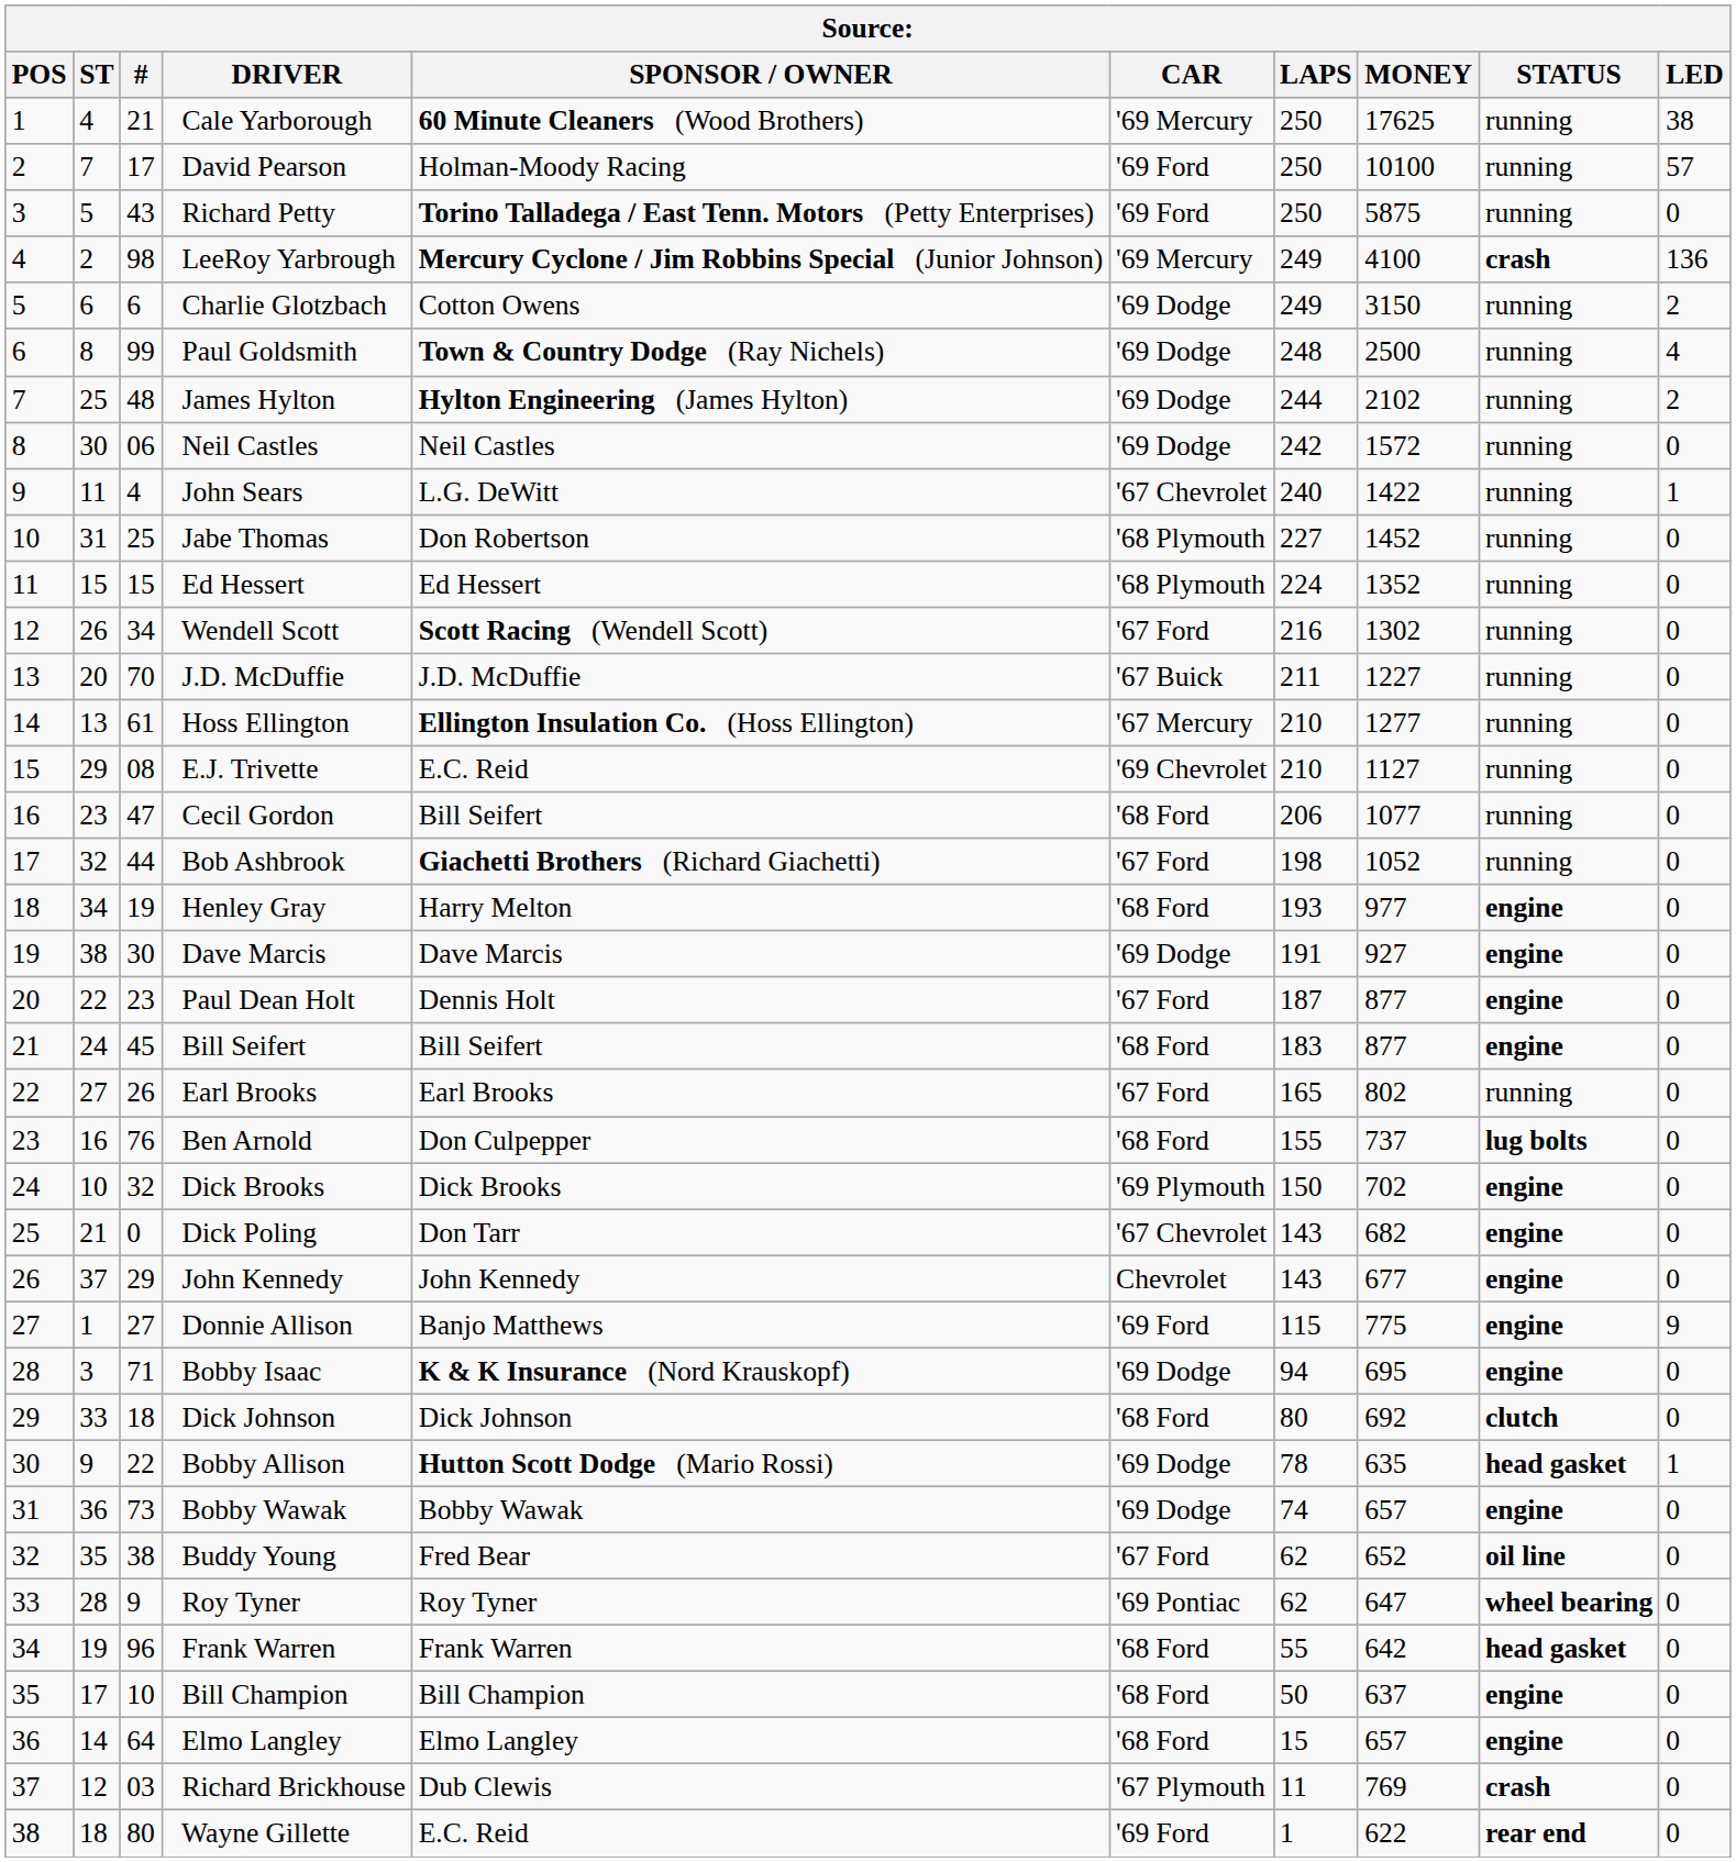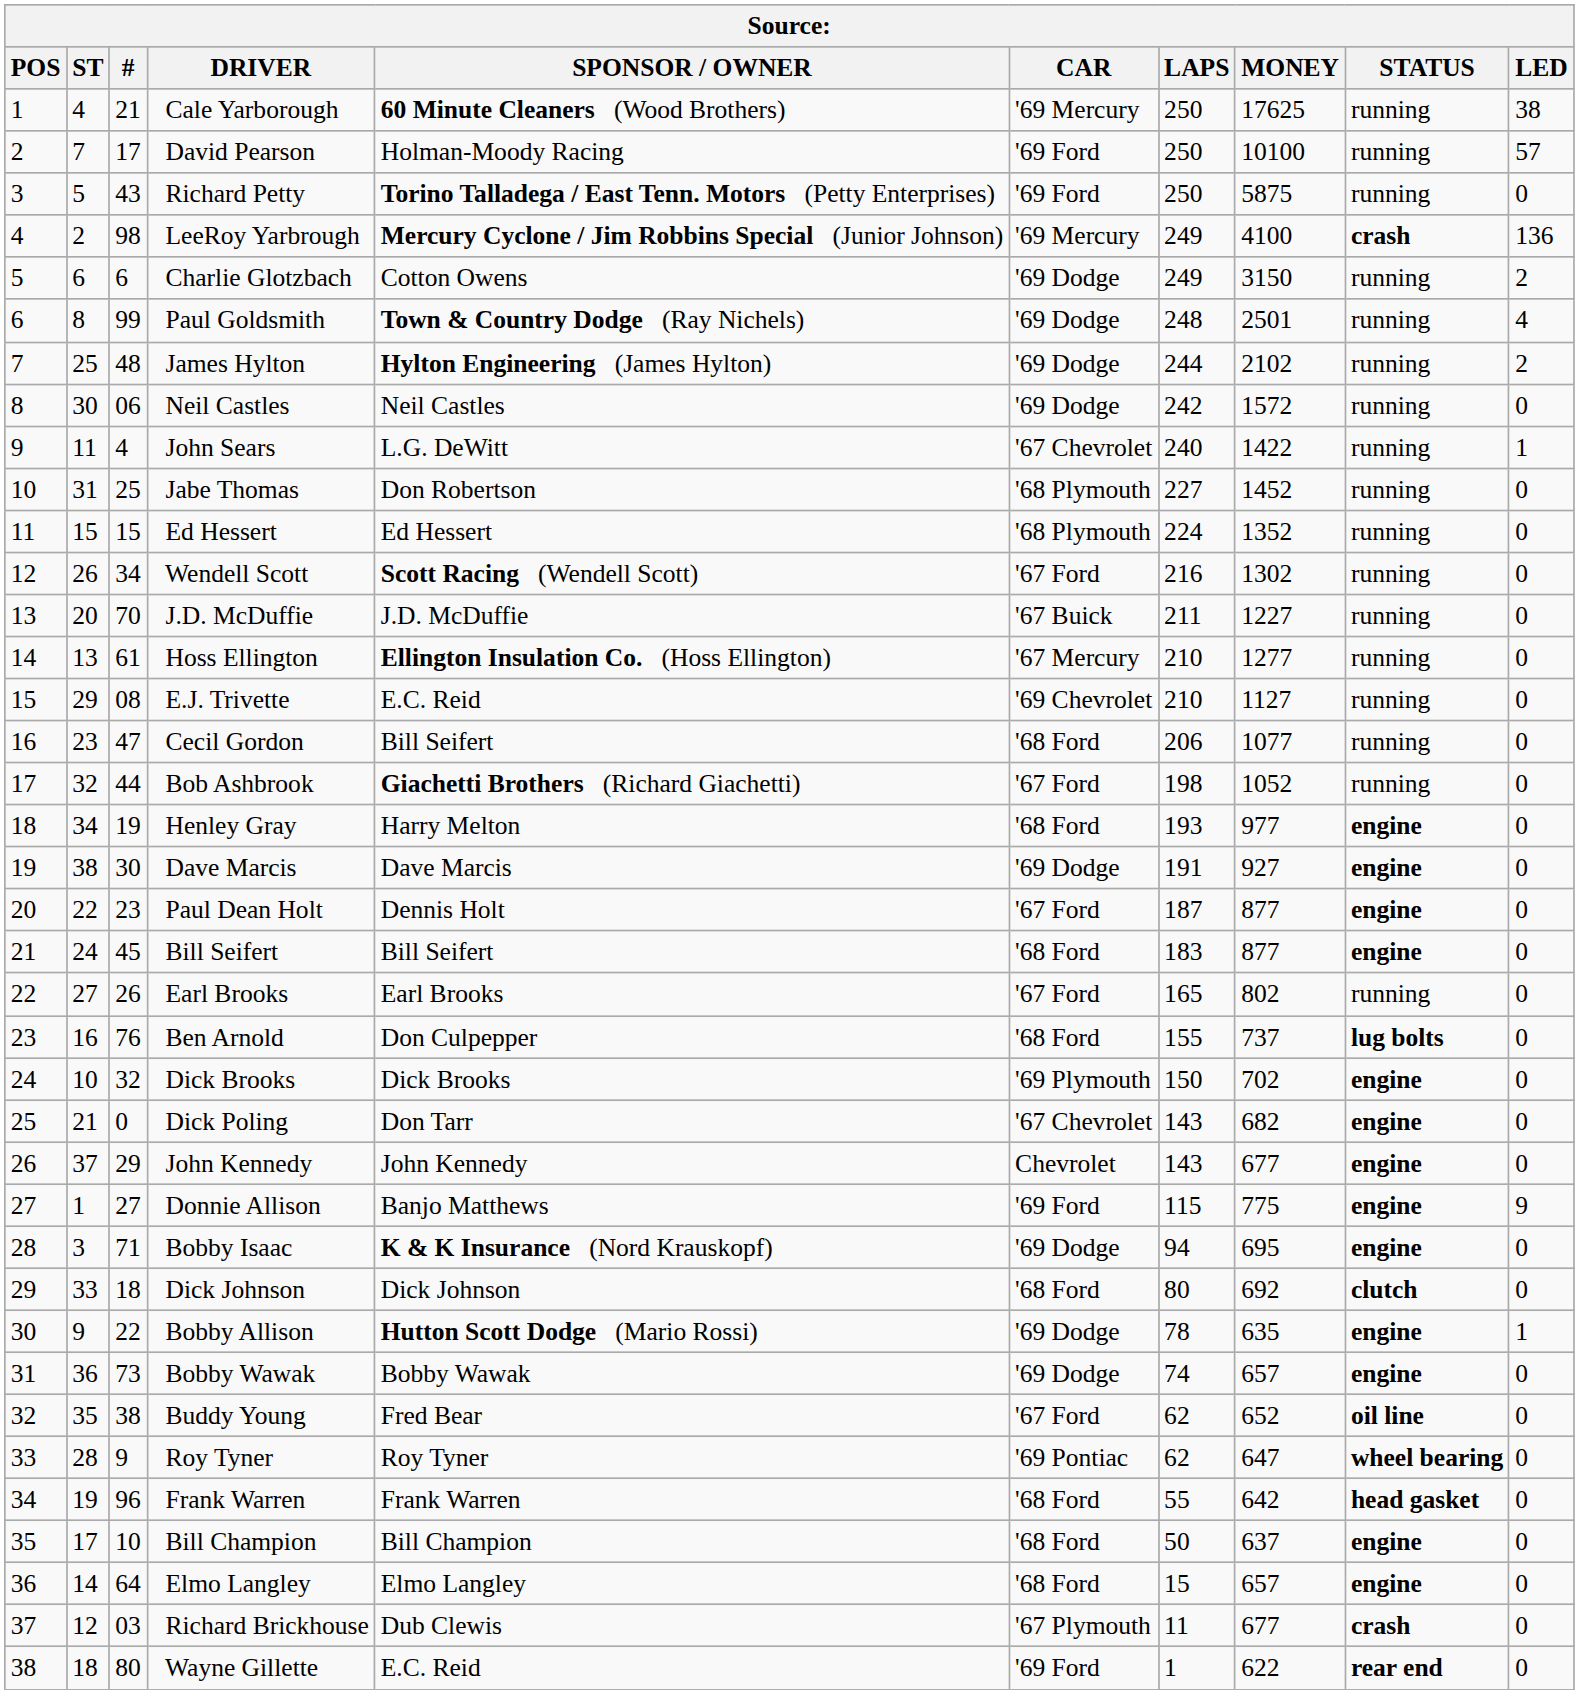 <table class="wikitable" style="font-size:95%;">
 <tr>
 <th colspan="10">Source:</th>
 </tr>
 <tr>
 <th>POS</th>
 <th>ST</th>
 <th>#</th>
 <th>DRIVER</th>
 <th>SPONSOR / OWNER</th>
 <th>CAR</th>
 <th>LAPS</th>
 <th>MONEY</th>
 <th>STATUS</th>
 <th>LED</th>
 </tr>
 <tr>
 <td>1</td>
 <td>4</td>
 <td>21</td>
 <td>  Cale Yarborough</td>
 <td><strong>60 Minute Cleaners</strong>   (Wood Brothers)</td>
 <td>'69 Mercury</td>
 <td>250</td>
 <td>17625</td>
 <td>running</td>
 <td>38</td>
 </tr>
 <tr>
 <td>2</td>
 <td>7</td>
 <td>17</td>
 <td>  David Pearson</td>
 <td>Holman-Moody Racing</td>
 <td>'69 Ford</td>
 <td>250</td>
 <td>10100</td>
 <td>running</td>
 <td>57</td>
 </tr>
 <tr>
 <td>3</td>
 <td>5</td>
 <td>43</td>
 <td>  Richard Petty</td>
 <td><strong>Torino Talladega / East Tenn. Motors</strong>   (Petty Enterprises)</td>
 <td>'69 Ford</td>
 <td>250</td>
 <td>5875</td>
 <td>running</td>
 <td>0</td>
 </tr>
 <tr>
 <td>4</td>
 <td>2</td>
 <td>98</td>
 <td>  LeeRoy Yarbrough</td>
 <td><strong>Mercury Cyclone / Jim Robbins Special</strong>   (Junior Johnson)</td>
 <td>'69 Mercury</td>
 <td>249</td>
 <td>4100</td>
 <td><strong>crash</strong></td>
 <td>136</td>
 </tr>
 <tr>
 <td>5</td>
 <td>6</td>
 <td>6</td>
 <td>  Charlie Glotzbach</td>
 <td>Cotton Owens</td>
 <td>'69 Dodge</td>
 <td>249</td>
 <td>3150</td>
 <td>running</td>
 <td>2</td>
 </tr>
 <tr>
 <td>6</td>
 <td>8</td>
 <td>99</td>
 <td>  Paul Goldsmith</td>
 <td><strong>Town & Country Dodge</strong>   (Ray Nichels)</td>
 <td>'69 Dodge</td>
 <td>248</td>
-<td>2500</td>
+<td>2501</td>
 <td>running</td>
 <td>4</td>
 </tr>
 <tr>
 <td>7</td>
 <td>25</td>
 <td>48</td>
 <td>  James Hylton</td>
 <td><strong>Hylton Engineering</strong>   (James Hylton)</td>
 <td>'69 Dodge</td>
 <td>244</td>
 <td>2102</td>
 <td>running</td>
 <td>2</td>
 </tr>
 <tr>
 <td>8</td>
 <td>30</td>
 <td>06</td>
 <td>  Neil Castles</td>
 <td>Neil Castles</td>
 <td>'69 Dodge</td>
 <td>242</td>
 <td>1572</td>
 <td>running</td>
 <td>0</td>
 </tr>
 <tr>
 <td>9</td>
 <td>11</td>
 <td>4</td>
 <td>  John Sears</td>
 <td>L.G. DeWitt</td>
 <td>'67 Chevrolet</td>
 <td>240</td>
 <td>1422</td>
 <td>running</td>
 <td>1</td>
 </tr>
 <tr>
 <td>10</td>
 <td>31</td>
 <td>25</td>
 <td>  Jabe Thomas</td>
 <td>Don Robertson</td>
 <td>'68 Plymouth</td>
 <td>227</td>
 <td>1452</td>
 <td>running</td>
 <td>0</td>
 </tr>
 <tr>
 <td>11</td>
 <td>15</td>
 <td>15</td>
 <td>  Ed Hessert</td>
 <td>Ed Hessert</td>
 <td>'68 Plymouth</td>
 <td>224</td>
 <td>1352</td>
 <td>running</td>
 <td>0</td>
 </tr>
 <tr>
 <td>12</td>
 <td>26</td>
 <td>34</td>
 <td>  Wendell Scott</td>
 <td><strong>Scott Racing</strong>   (Wendell Scott)</td>
 <td>'67 Ford</td>
 <td>216</td>
 <td>1302</td>
 <td>running</td>
 <td>0</td>
 </tr>
 <tr>
 <td>13</td>
 <td>20</td>
 <td>70</td>
 <td>  J.D. McDuffie</td>
 <td>J.D. McDuffie</td>
 <td>'67 Buick</td>
 <td>211</td>
 <td>1227</td>
 <td>running</td>
 <td>0</td>
 </tr>
 <tr>
 <td>14</td>
 <td>13</td>
 <td>61</td>
 <td>  Hoss Ellington</td>
 <td><strong>Ellington Insulation Co.</strong>   (Hoss Ellington)</td>
 <td>'67 Mercury</td>
 <td>210</td>
 <td>1277</td>
 <td>running</td>
 <td>0</td>
 </tr>
 <tr>
 <td>15</td>
 <td>29</td>
 <td>08</td>
 <td>  E.J. Trivette</td>
 <td>E.C. Reid</td>
 <td>'69 Chevrolet</td>
 <td>210</td>
 <td>1127</td>
 <td>running</td>
 <td>0</td>
 </tr>
 <tr>
 <td>16</td>
 <td>23</td>
 <td>47</td>
 <td>  Cecil Gordon</td>
 <td>Bill Seifert</td>
 <td>'68 Ford</td>
 <td>206</td>
 <td>1077</td>
 <td>running</td>
 <td>0</td>
 </tr>
 <tr>
 <td>17</td>
 <td>32</td>
 <td>44</td>
 <td>  Bob Ashbrook</td>
 <td><strong>Giachetti Brothers</strong>   (Richard Giachetti)</td>
 <td>'67 Ford</td>
 <td>198</td>
 <td>1052</td>
 <td>running</td>
 <td>0</td>
 </tr>
 <tr>
 <td>18</td>
 <td>34</td>
 <td>19</td>
 <td>  Henley Gray</td>
 <td>Harry Melton</td>
 <td>'68 Ford</td>
 <td>193</td>
 <td>977</td>
 <td><strong>engine</strong></td>
 <td>0</td>
 </tr>
 <tr>
 <td>19</td>
 <td>38</td>
 <td>30</td>
 <td>  Dave Marcis</td>
 <td>Dave Marcis</td>
 <td>'69 Dodge</td>
 <td>191</td>
 <td>927</td>
 <td><strong>engine</strong></td>
 <td>0</td>
 </tr>
 <tr>
 <td>20</td>
 <td>22</td>
 <td>23</td>
 <td>  Paul Dean Holt</td>
 <td>Dennis Holt</td>
 <td>'67 Ford</td>
 <td>187</td>
 <td>877</td>
 <td><strong>engine</strong></td>
 <td>0</td>
 </tr>
 <tr>
 <td>21</td>
 <td>24</td>
 <td>45</td>
 <td>  Bill Seifert</td>
 <td>Bill Seifert</td>
 <td>'68 Ford</td>
 <td>183</td>
 <td>877</td>
 <td><strong>engine</strong></td>
 <td>0</td>
 </tr>
 <tr>
 <td>22</td>
 <td>27</td>
 <td>26</td>
 <td>  Earl Brooks</td>
 <td>Earl Brooks</td>
 <td>'67 Ford</td>
 <td>165</td>
 <td>802</td>
 <td>running</td>
 <td>0</td>
 </tr>
 <tr>
 <td>23</td>
 <td>16</td>
 <td>76</td>
 <td>  Ben Arnold</td>
 <td>Don Culpepper</td>
 <td>'68 Ford</td>
 <td>155</td>
 <td>737</td>
 <td><strong>lug bolts</strong></td>
 <td>0</td>
 </tr>
 <tr>
 <td>24</td>
 <td>10</td>
 <td>32</td>
 <td>  Dick Brooks</td>
 <td>Dick Brooks</td>
 <td>'69 Plymouth</td>
 <td>150</td>
 <td>702</td>
 <td><strong>engine</strong></td>
 <td>0</td>
 </tr>
 <tr>
 <td>25</td>
 <td>21</td>
 <td>0</td>
 <td>  Dick Poling</td>
 <td>Don Tarr</td>
 <td>'67 Chevrolet</td>
 <td>143</td>
 <td>682</td>
 <td><strong>engine</strong></td>
 <td>0</td>
 </tr>
 <tr>
 <td>26</td>
 <td>37</td>
 <td>29</td>
 <td>  John Kennedy</td>
 <td>John Kennedy</td>
 <td>Chevrolet</td>
 <td>143</td>
 <td>677</td>
 <td><strong>engine</strong></td>
 <td>0</td>
 </tr>
 <tr>
 <td>27</td>
 <td>1</td>
 <td>27</td>
 <td>  Donnie Allison</td>
 <td>Banjo Matthews</td>
 <td>'69 Ford</td>
 <td>115</td>
 <td>775</td>
 <td><strong>engine</strong></td>
 <td>9</td>
 </tr>
 <tr>
 <td>28</td>
 <td>3</td>
 <td>71</td>
 <td>  Bobby Isaac</td>
 <td><strong>K & K Insurance</strong>   (Nord Krauskopf)</td>
 <td>'69 Dodge</td>
 <td>94</td>
 <td>695</td>
 <td><strong>engine</strong></td>
 <td>0</td>
 </tr>
 <tr>
 <td>29</td>
 <td>33</td>
 <td>18</td>
 <td>  Dick Johnson</td>
 <td>Dick Johnson</td>
 <td>'68 Ford</td>
 <td>80</td>
 <td>692</td>
 <td><strong>clutch</strong></td>
 <td>0</td>
 </tr>
 <tr>
 <td>30</td>
 <td>9</td>
 <td>22</td>
 <td>  Bobby Allison</td>
 <td><strong>Hutton Scott Dodge</strong>   (Mario Rossi)</td>
 <td>'69 Dodge</td>
 <td>78</td>
 <td>635</td>
-<td><strong>head gasket</strong></td>
+<td><strong>engine</strong></td>
 <td>1</td>
 </tr>
 <tr>
 <td>31</td>
 <td>36</td>
 <td>73</td>
 <td>  Bobby Wawak</td>
 <td>Bobby Wawak</td>
 <td>'69 Dodge</td>
 <td>74</td>
 <td>657</td>
 <td><strong>engine</strong></td>
 <td>0</td>
 </tr>
 <tr>
 <td>32</td>
 <td>35</td>
 <td>38</td>
 <td>  Buddy Young</td>
 <td>Fred Bear</td>
 <td>'67 Ford</td>
 <td>62</td>
 <td>652</td>
 <td><strong>oil line</strong></td>
 <td>0</td>
 </tr>
 <tr>
 <td>33</td>
 <td>28</td>
 <td>9</td>
 <td>  Roy Tyner</td>
 <td>Roy Tyner</td>
 <td>'69 Pontiac</td>
 <td>62</td>
 <td>647</td>
 <td><strong>wheel bearing</strong></td>
 <td>0</td>
 </tr>
 <tr>
 <td>34</td>
 <td>19</td>
 <td>96</td>
 <td>  Frank Warren</td>
 <td>Frank Warren</td>
 <td>'68 Ford</td>
 <td>55</td>
 <td>642</td>
 <td><strong>head gasket</strong></td>
 <td>0</td>
 </tr>
 <tr>
 <td>35</td>
 <td>17</td>
 <td>10</td>
 <td>  Bill Champion</td>
 <td>Bill Champion</td>
 <td>'68 Ford</td>
 <td>50</td>
 <td>637</td>
 <td><strong>engine</strong></td>
 <td>0</td>
 </tr>
 <tr>
 <td>36</td>
 <td>14</td>
 <td>64</td>
 <td>  Elmo Langley</td>
 <td>Elmo Langley</td>
 <td>'68 Ford</td>
 <td>15</td>
 <td>657</td>
 <td><strong>engine</strong></td>
 <td>0</td>
 </tr>
 <tr>
 <td>37</td>
 <td>12</td>
 <td>03</td>
 <td>  Richard Brickhouse</td>
 <td>Dub Clewis</td>
 <td>'67 Plymouth</td>
 <td>11</td>
-<td>769</td>
+<td>677</td>
 <td><strong>crash</strong></td>
 <td>0</td>
 </tr>
 <tr>
 <td>38</td>
 <td>18</td>
 <td>80</td>
 <td>  Wayne Gillette</td>
 <td>E.C. Reid</td>
 <td>'69 Ford</td>
 <td>1</td>
 <td>622</td>
 <td><strong>rear end</strong></td>
 <td>0</td>
 </tr>
 </table>
